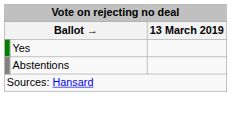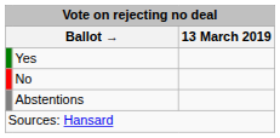 <table class="wikitable" style="text-align:center; font-size:98%;">
 <tr>
 <td colspan="3"  style="text-align:center; background:silver;"><strong>Vote on rejecting no deal</strong></td>
 </tr>
 <tr>
 <th colspan="2" style="width:200px;">Ballot →</th>
 <th>13 March 2019</th>
 </tr>
 <tr>
 <th style="width:1px; background:green;"></th>
 <td style="text-align:left;">Yes</td>
 <td></td>
 </tr>
 <tr>
+<th style="background:red;"></th>
+<td style="text-align:left;">No</td>
+<td></td>
+</tr>
+<tr>
 <th style="background:gray;"></th>
 <td style="text-align:left;">Abstentions</td>
 <td></td>
 </tr>
 <tr>
 <td colspan="3" style="text-align:left;">Sources: <a href='#'>Hansard</a></td>
 </tr>
 </table>
